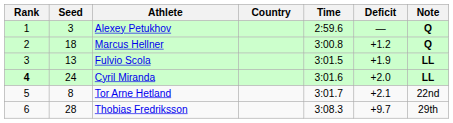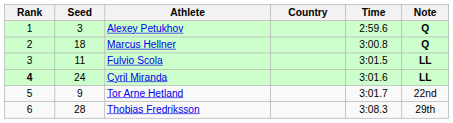 <table class="wikitable sortable" style="text-align:center" width=55%>
 <tr>
 <th>Rank</th>
 <th>Seed</th>
 <th>Athlete</th>
 <th>Country</th>
 <th>Time</th>
-<th>Deficit</th>
 <th>Note</th>
 </tr>
 <tr bgcolor=ccffcc>
 <td>1</td>
 <td>3</td>
 <td align=left><a href='#'>Alexey Petukhov</a></td>
 <td align=left></td>
 <td>2:59.6</td>
-<td>—</td>
 <td><strong>Q</strong></td>
 </tr>
 <tr bgcolor=ccffcc>
 <td>2</td>
 <td>18</td>
 <td align=left><a href='#'>Marcus Hellner</a></td>
 <td align=left></td>
 <td>3:00.8</td>
-<td>+1.2</td>
 <td><strong>Q</strong></td>
 </tr>
 <tr bgcolor=ccffcc>
 <td>3</td>
-<td>13</td>
+<td>11</td>
 <td align=left><a href='#'>Fulvio Scola</a></td>
 <td align=left></td>
 <td>3:01.5</td>
-<td>+1.9</td>
 <td><strong>LL</strong></td>
 </tr>
 <tr bgcolor=ccffcc>
 <td><strong>4</strong></td>
 <td>24</td>
 <td align=left><a href='#'>Cyril Miranda</a></td>
 <td align=left></td>
 <td>3:01.6</td>
-<td>+2.0</td>
 <td><strong>LL</strong></td>
 </tr>
 <tr>
 <td>5</td>
-<td>8</td>
+<td>9</td>
 <td align=left><a href='#'>Tor Arne Hetland</a></td>
 <td align=left></td>
 <td>3:01.7</td>
-<td>+2.1</td>
 <td>22nd</td>
 </tr>
 <tr>
 <td>6</td>
 <td>28</td>
 <td align=left><a href='#'>Thobias Fredriksson</a></td>
 <td align=left></td>
 <td>3:08.3</td>
-<td>+9.7</td>
 <td>29th</td>
 </tr>
 </table>
